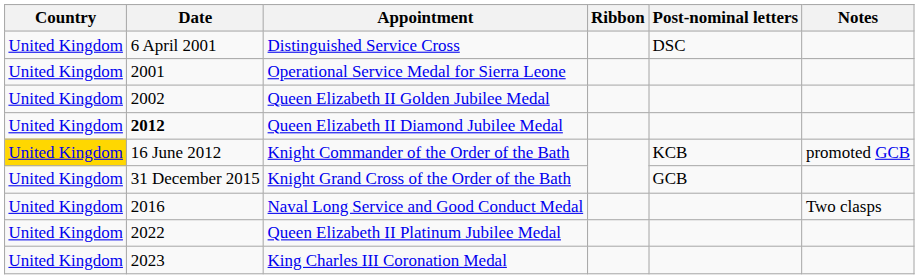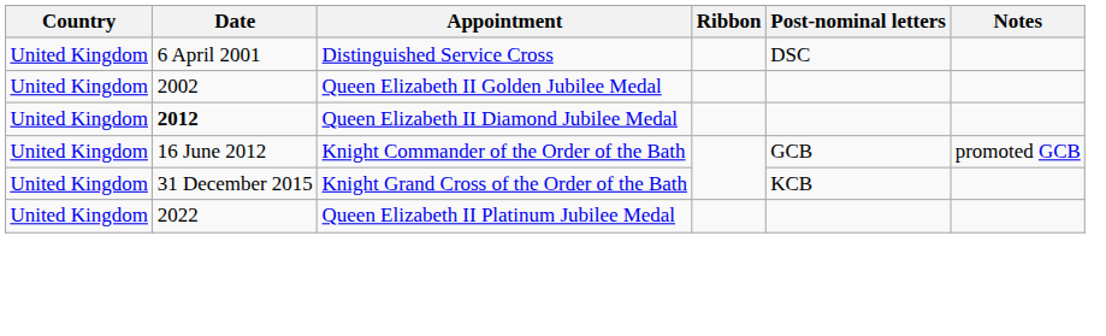 <table class="wikitable sortable">
 <tr>
 <th>Country</th>
 <th>Date</th>
 <th>Appointment</th>
 <th>Ribbon</th>
 <th>Post-nominal letters</th>
 <th>Notes</th>
 </tr>
 <tr>
 <td><a href='#'>United Kingdom</a></td>
 <td>6 April 2001</td>
 <td><a href='#'>Distinguished Service Cross</a></td>
 <td></td>
 <td>DSC</td>
 <td></td>
 </tr>
 <tr>
 <td><a href='#'>United Kingdom</a></td>
-<td>2001</td>
-<td><a href='#'>Operational Service Medal for Sierra Leone</a></td>
-<td></td>
-<td></td>
-<td></td>
-</tr>
-<tr>
-<td><a href='#'>United Kingdom</a></td>
 <td>2002</td>
 <td><a href='#'>Queen Elizabeth II Golden Jubilee Medal</a></td>
 <td></td>
 <td></td>
 <td></td>
 </tr>
 <tr>
 <td><a href='#'>United Kingdom</a></td>
 <td><strong>2012</strong></td>
 <td><a href='#'>Queen Elizabeth II Diamond Jubilee Medal</a></td>
 <td></td>
 <td></td>
 <td></td>
 </tr>
 <tr>
-<td style="background: gold;"><a href='#'>United Kingdom</a></td>
+<td><a href='#'>United Kingdom</a></td>
 <td>16 June 2012</td>
 <td><a href='#'>Knight Commander of the Order of the Bath</a></td>
 <td rowspan="2"></td>
-<td>KCB</td>
+<td>GCB</td>
 <td> promoted <a href='#'>GCB</a></td>
 </tr>
 <tr>
 <td><a href='#'>United Kingdom</a></td>
 <td>31 December 2015</td>
 <td><a href='#'>Knight Grand Cross of the Order of the Bath</a></td>
-<td>GCB</td>
+<td>KCB</td>
 <td></td>
-</tr>
-<tr>
-<td><a href='#'>United Kingdom</a></td>
-<td>2016</td>
-<td><a href='#'>Naval Long Service and Good Conduct Medal</a></td>
-<td></td>
-<td></td>
-<td> Two clasps</td>
 </tr>
 <tr>
 <td><a href='#'>United Kingdom</a></td>
 <td>2022</td>
 <td><a href='#'>Queen Elizabeth II Platinum Jubilee Medal</a></td>
 <td></td>
 <td></td>
 <td></td>
 </tr>
-<tr>
-<td><a href='#'>United Kingdom</a></td>
-<td>2023</td>
-<td><a href='#'>King Charles III Coronation Medal</a></td>
-<td></td>
-<td></td>
-<td></td>
-</tr>
 </table>
